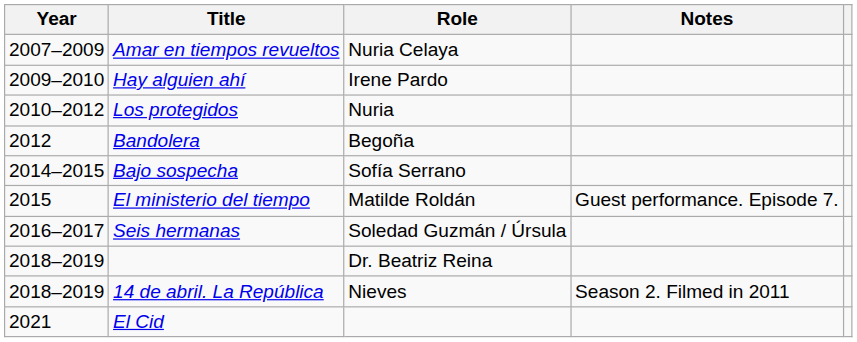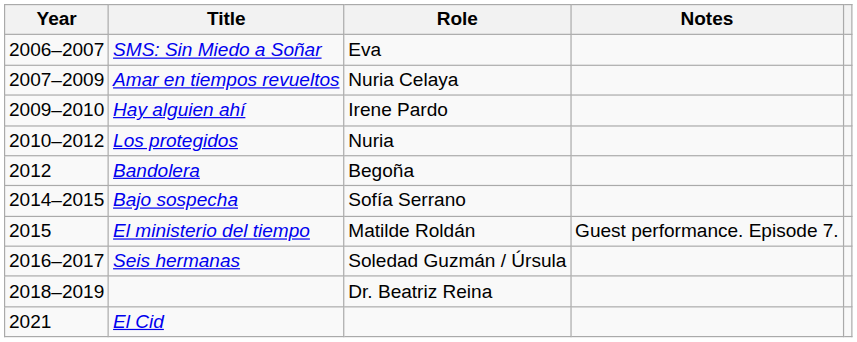 <table class="wikitable sortable">
 <tr>
 <th>Year</th>
 <th>Title</th>
 <th>Role</th>
 <th class="unsortable">Notes</th>
 <th></th>
+</tr>
+<tr>
+<td>2006–2007</td>
+<td><a href='#'><em>SMS: Sin Miedo a Soñar</em></a></td>
+<td>Eva</td>
+<td></td>
+<td align = "center"></td>
 </tr>
 <tr>
 <td>2007–2009</td>
 <td><em><a href='#'>Amar en tiempos revueltos</a></em></td>
 <td>Nuria Celaya</td>
 <td></td>
 <td align = "center"></td>
 </tr>
 <tr>
 <td>2009–2010</td>
 <td><em><a href='#'>Hay alguien ahí</a></em></td>
 <td>Irene Pardo</td>
 <td></td>
 <td align = "center"></td>
 </tr>
 <tr>
 <td>2010–2012</td>
 <td><em><a href='#'>Los protegidos</a></em></td>
 <td>Nuria</td>
 <td></td>
 <td align = "center"></td>
 </tr>
 <tr>
 <td>2012</td>
 <td><em><a href='#'>Bandolera</a></em></td>
 <td>Begoña</td>
 <td></td>
 <td align = "center"></td>
 </tr>
 <tr>
 <td>2014–2015</td>
 <td><em><a href='#'>Bajo sospecha</a></em></td>
 <td>Sofía Serrano</td>
 <td></td>
 <td align = "center"></td>
 </tr>
 <tr>
 <td>2015</td>
 <td><em><a href='#'>El ministerio del tiempo</a></em></td>
 <td>Matilde Roldán</td>
 <td align = "center">Guest performance. Episode 7.</td>
 <td align = "center"></td>
 </tr>
 <tr>
 <td>2016–2017</td>
 <td><em><a href='#'>Seis hermanas</a></em></td>
 <td>Soledad Guzmán / Úrsula</td>
 <td></td>
 <td align = "center"></td>
 </tr>
 <tr>
 <td>2018–2019</td>
 <td><em></em></td>
 <td>Dr. Beatriz Reina</td>
 <td></td>
 <td align = "center"></td>
 </tr>
 <tr>
-<td>2018–2019</td>
-<td><em><a href='#'>14 de abril. La República</a></em></td>
-<td>Nieves</td>
-<td>Season 2. Filmed in 2011</td>
-<td align = "center"></td>
-</tr>
-<tr>
 <td>2021</td>
 <td><em><a href='#'>El Cid</a></em></td>
 <td></td>
 <td></td>
 <td align = "center"></td>
 </tr>
 </table>
